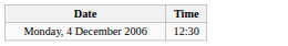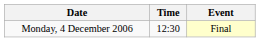 <table class = "wikitable" style="text-align:center;">
 <tr>
 <th width=220>Date</th>
 <th width=50>Time</th>
+<th width=100>Event</th>
 </tr>
 <tr>
 <td>Monday, 4 December 2006</td>
 <td>12:30</td>
+<td bgcolor=ffffcc>Final</td>
 </tr>
 </table>
